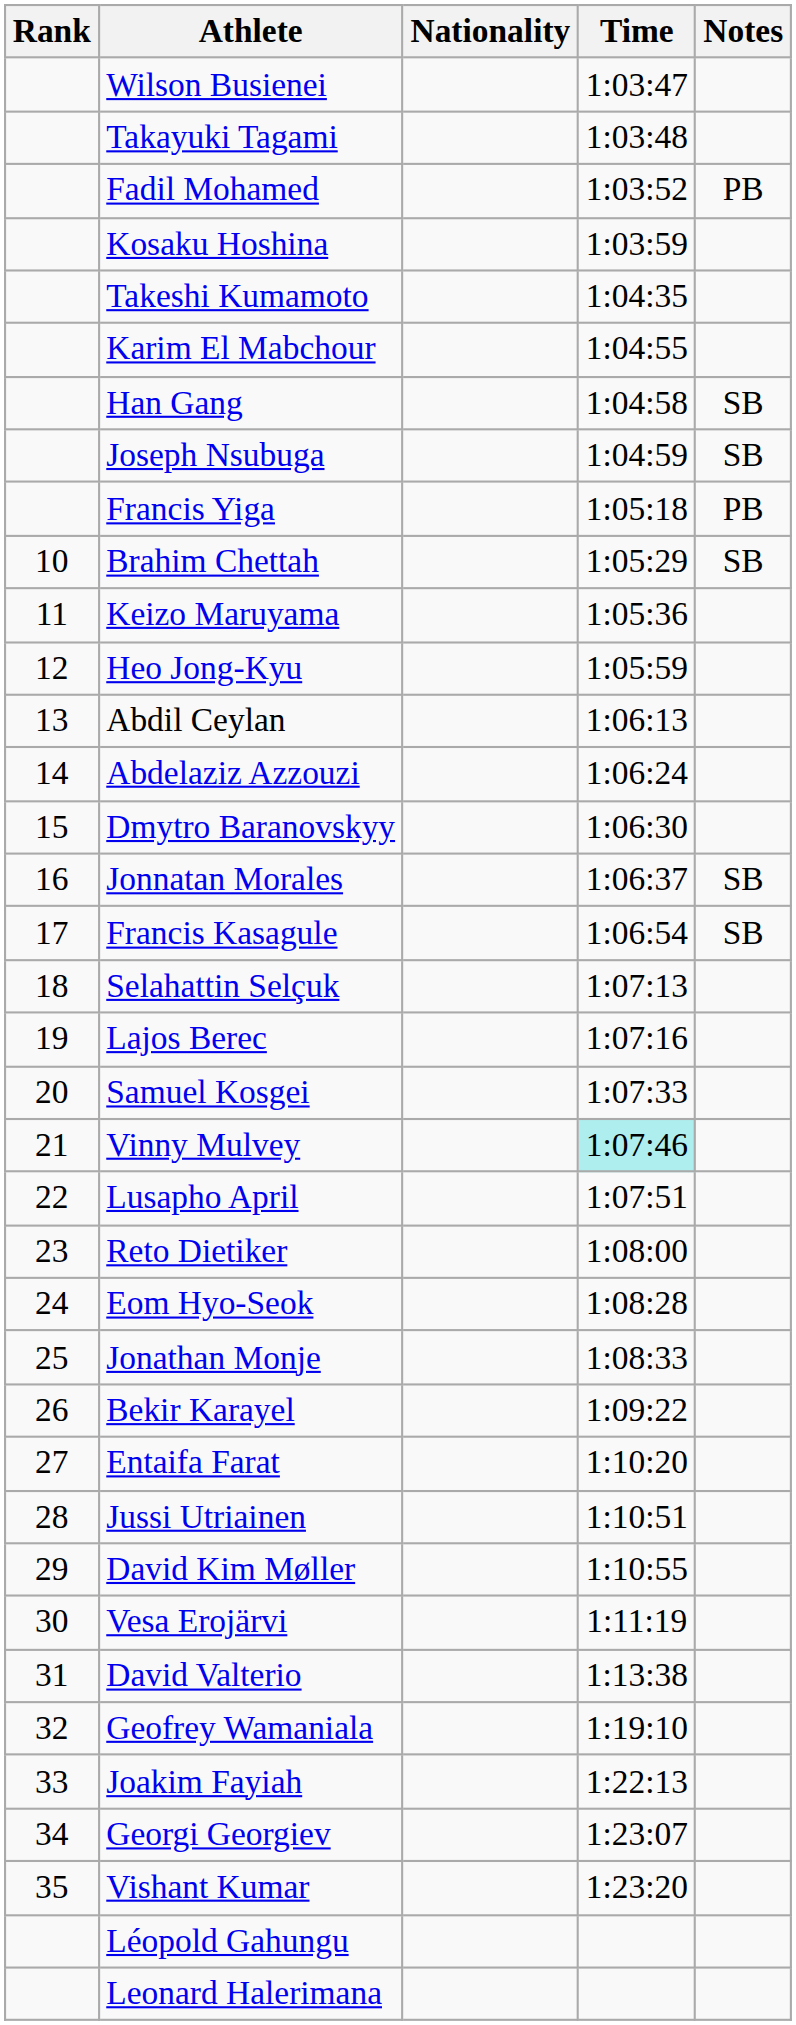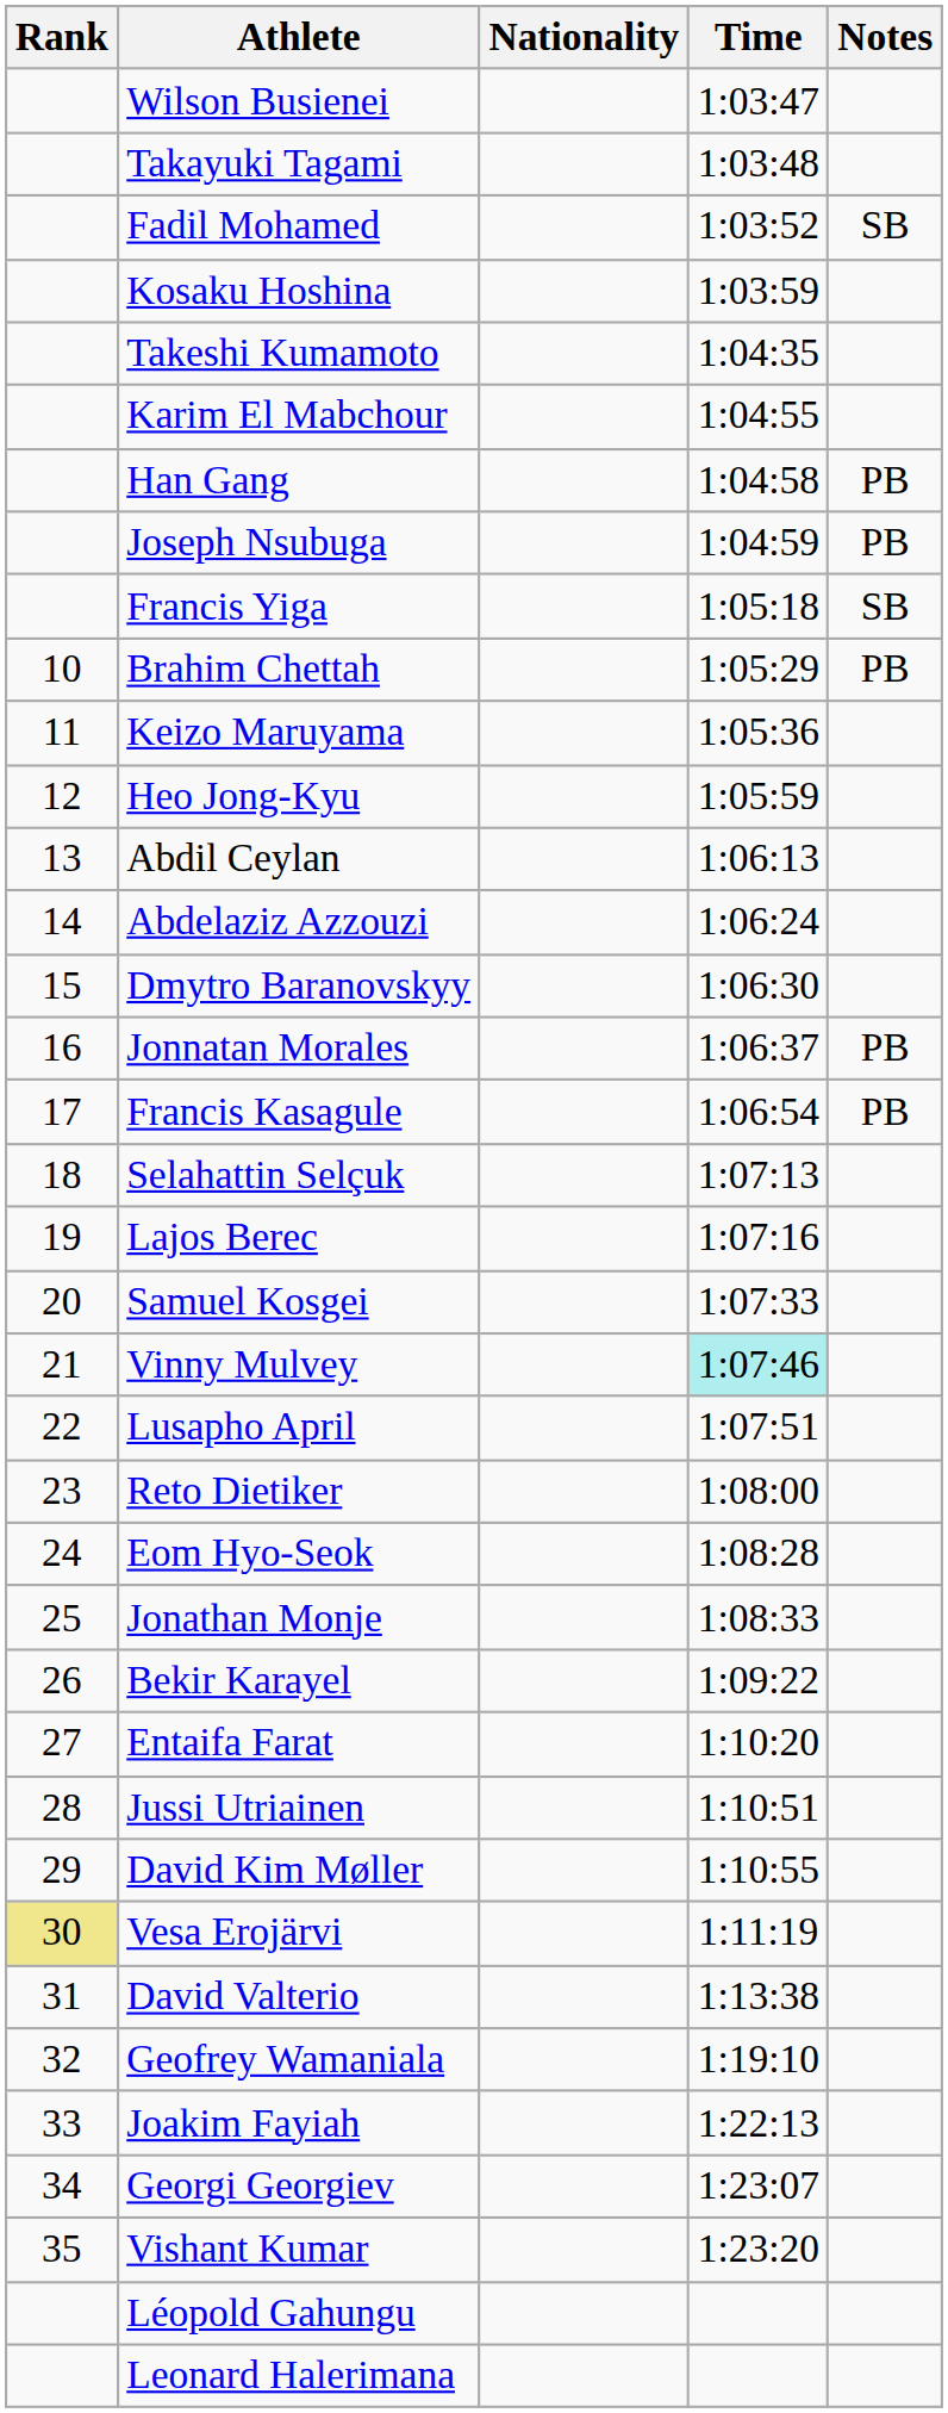 <table class="wikitable sortable" style="text-align:center">
 <tr>
 <th>Rank</th>
 <th>Athlete</th>
 <th>Nationality</th>
 <th>Time</th>
 <th>Notes</th>
 </tr>
 <tr>
 <td></td>
 <td align="left"><a href='#'>Wilson Busienei</a></td>
 <td align=left></td>
 <td>1:03:47</td>
 <td></td>
 </tr>
 <tr>
 <td></td>
 <td align="left"><a href='#'>Takayuki Tagami</a></td>
 <td align=left></td>
 <td>1:03:48</td>
 <td></td>
 </tr>
 <tr>
 <td></td>
 <td align="left"><a href='#'>Fadil Mohamed</a></td>
 <td align=left></td>
 <td>1:03:52</td>
-<td>PB</td>
+<td>SB</td>
 </tr>
 <tr>
 <td></td>
 <td align="left"><a href='#'>Kosaku Hoshina</a></td>
 <td align=left></td>
 <td>1:03:59</td>
 <td></td>
 </tr>
 <tr>
 <td></td>
 <td align="left"><a href='#'>Takeshi Kumamoto</a></td>
 <td align=left></td>
 <td>1:04:35</td>
 <td></td>
 </tr>
 <tr>
 <td></td>
 <td align="left"><a href='#'>Karim El Mabchour</a></td>
 <td align=left></td>
 <td>1:04:55</td>
 <td></td>
 </tr>
 <tr>
 <td></td>
 <td align="left"><a href='#'>Han Gang</a></td>
 <td align=left></td>
 <td>1:04:58</td>
-<td>SB</td>
+<td>PB</td>
 </tr>
 <tr>
 <td></td>
 <td align="left"><a href='#'>Joseph Nsubuga</a></td>
 <td align=left></td>
 <td>1:04:59</td>
-<td>SB</td>
+<td>PB</td>
 </tr>
 <tr>
 <td></td>
 <td align="left"><a href='#'>Francis Yiga</a></td>
 <td align=left></td>
 <td>1:05:18</td>
-<td>PB</td>
+<td>SB</td>
 </tr>
 <tr>
 <td>10</td>
 <td align="left"><a href='#'>Brahim Chettah</a></td>
 <td align=left></td>
 <td>1:05:29</td>
-<td>SB</td>
+<td>PB</td>
 </tr>
 <tr>
 <td>11</td>
 <td align="left"><a href='#'>Keizo Maruyama</a></td>
 <td align=left></td>
 <td>1:05:36</td>
 <td></td>
 </tr>
 <tr>
 <td>12</td>
 <td align="left"><a href='#'>Heo Jong-Kyu</a></td>
 <td align=left></td>
 <td>1:05:59</td>
 <td></td>
 </tr>
 <tr>
 <td>13</td>
 <td align="left">Abdil Ceylan</td>
 <td align=left></td>
 <td>1:06:13</td>
 <td></td>
 </tr>
 <tr>
 <td>14</td>
 <td align="left"><a href='#'>Abdelaziz Azzouzi</a></td>
 <td align=left></td>
 <td>1:06:24</td>
 <td></td>
 </tr>
 <tr>
 <td>15</td>
 <td align="left"><a href='#'>Dmytro Baranovskyy</a></td>
 <td align=left></td>
 <td>1:06:30</td>
 <td></td>
 </tr>
 <tr>
 <td>16</td>
 <td align="left"><a href='#'>Jonnatan Morales</a></td>
 <td align=left></td>
 <td>1:06:37</td>
-<td>SB</td>
+<td>PB</td>
 </tr>
 <tr>
 <td>17</td>
 <td align="left"><a href='#'>Francis Kasagule</a></td>
 <td align=left></td>
 <td>1:06:54</td>
-<td>SB</td>
+<td>PB</td>
 </tr>
 <tr>
 <td>18</td>
 <td align="left"><a href='#'>Selahattin Selçuk</a></td>
 <td align=left></td>
 <td>1:07:13</td>
 <td></td>
 </tr>
 <tr>
 <td>19</td>
 <td align="left"><a href='#'>Lajos Berec</a></td>
 <td align=left></td>
 <td>1:07:16</td>
 <td></td>
 </tr>
 <tr>
 <td>20</td>
 <td align="left"><a href='#'>Samuel Kosgei</a></td>
 <td align=left></td>
 <td>1:07:33</td>
 <td></td>
 </tr>
 <tr>
 <td>21</td>
 <td align="left"><a href='#'>Vinny Mulvey</a></td>
 <td align=left></td>
 <td style="background: paleturquoise;">1:07:46</td>
 <td></td>
 </tr>
 <tr>
 <td>22</td>
 <td align="left"><a href='#'>Lusapho April</a></td>
 <td align=left></td>
 <td>1:07:51</td>
 <td></td>
 </tr>
 <tr>
 <td>23</td>
 <td align="left"><a href='#'>Reto Dietiker</a></td>
 <td align=left></td>
 <td>1:08:00</td>
 <td></td>
 </tr>
 <tr>
 <td>24</td>
 <td align="left"><a href='#'>Eom Hyo-Seok</a></td>
 <td align=left></td>
 <td>1:08:28</td>
 <td></td>
 </tr>
 <tr>
 <td>25</td>
 <td align="left"><a href='#'>Jonathan Monje</a></td>
 <td align=left></td>
 <td>1:08:33</td>
 <td></td>
 </tr>
 <tr>
 <td>26</td>
 <td align="left"><a href='#'>Bekir Karayel</a></td>
 <td align=left></td>
 <td>1:09:22</td>
 <td></td>
 </tr>
 <tr>
 <td>27</td>
 <td align="left"><a href='#'>Entaifa Farat</a></td>
 <td align=left></td>
 <td>1:10:20</td>
 <td></td>
 </tr>
 <tr>
 <td>28</td>
 <td align="left"><a href='#'>Jussi Utriainen</a></td>
 <td align=left></td>
 <td>1:10:51</td>
 <td></td>
 </tr>
 <tr>
 <td>29</td>
 <td align="left"><a href='#'>David Kim Møller</a></td>
 <td align=left></td>
 <td>1:10:55</td>
 <td></td>
 </tr>
 <tr>
-<td>30</td>
+<td style="background: khaki;">30</td>
 <td align="left"><a href='#'>Vesa Erojärvi</a></td>
 <td align=left></td>
 <td>1:11:19</td>
 <td></td>
 </tr>
 <tr>
 <td>31</td>
 <td align="left"><a href='#'>David Valterio</a></td>
 <td align=left></td>
 <td>1:13:38</td>
 <td></td>
 </tr>
 <tr>
 <td>32</td>
 <td align="left"><a href='#'>Geofrey Wamaniala</a></td>
 <td align=left></td>
 <td>1:19:10</td>
 <td></td>
 </tr>
 <tr>
 <td>33</td>
 <td align="left"><a href='#'>Joakim Fayiah</a></td>
 <td align=left></td>
 <td>1:22:13</td>
 <td></td>
 </tr>
 <tr>
 <td>34</td>
 <td align="left"><a href='#'>Georgi Georgiev</a></td>
 <td align=left></td>
 <td>1:23:07</td>
 <td></td>
 </tr>
 <tr>
 <td>35</td>
 <td align="left"><a href='#'>Vishant Kumar</a></td>
 <td align=left></td>
 <td>1:23:20</td>
 <td></td>
 </tr>
 <tr>
 <td></td>
 <td align="left"><a href='#'>Léopold Gahungu</a></td>
 <td align=left></td>
 <td></td>
 <td></td>
 </tr>
 <tr>
 <td></td>
 <td align="left"><a href='#'>Leonard Halerimana</a></td>
 <td align=left></td>
 <td></td>
 <td></td>
 </tr>
 </table>
